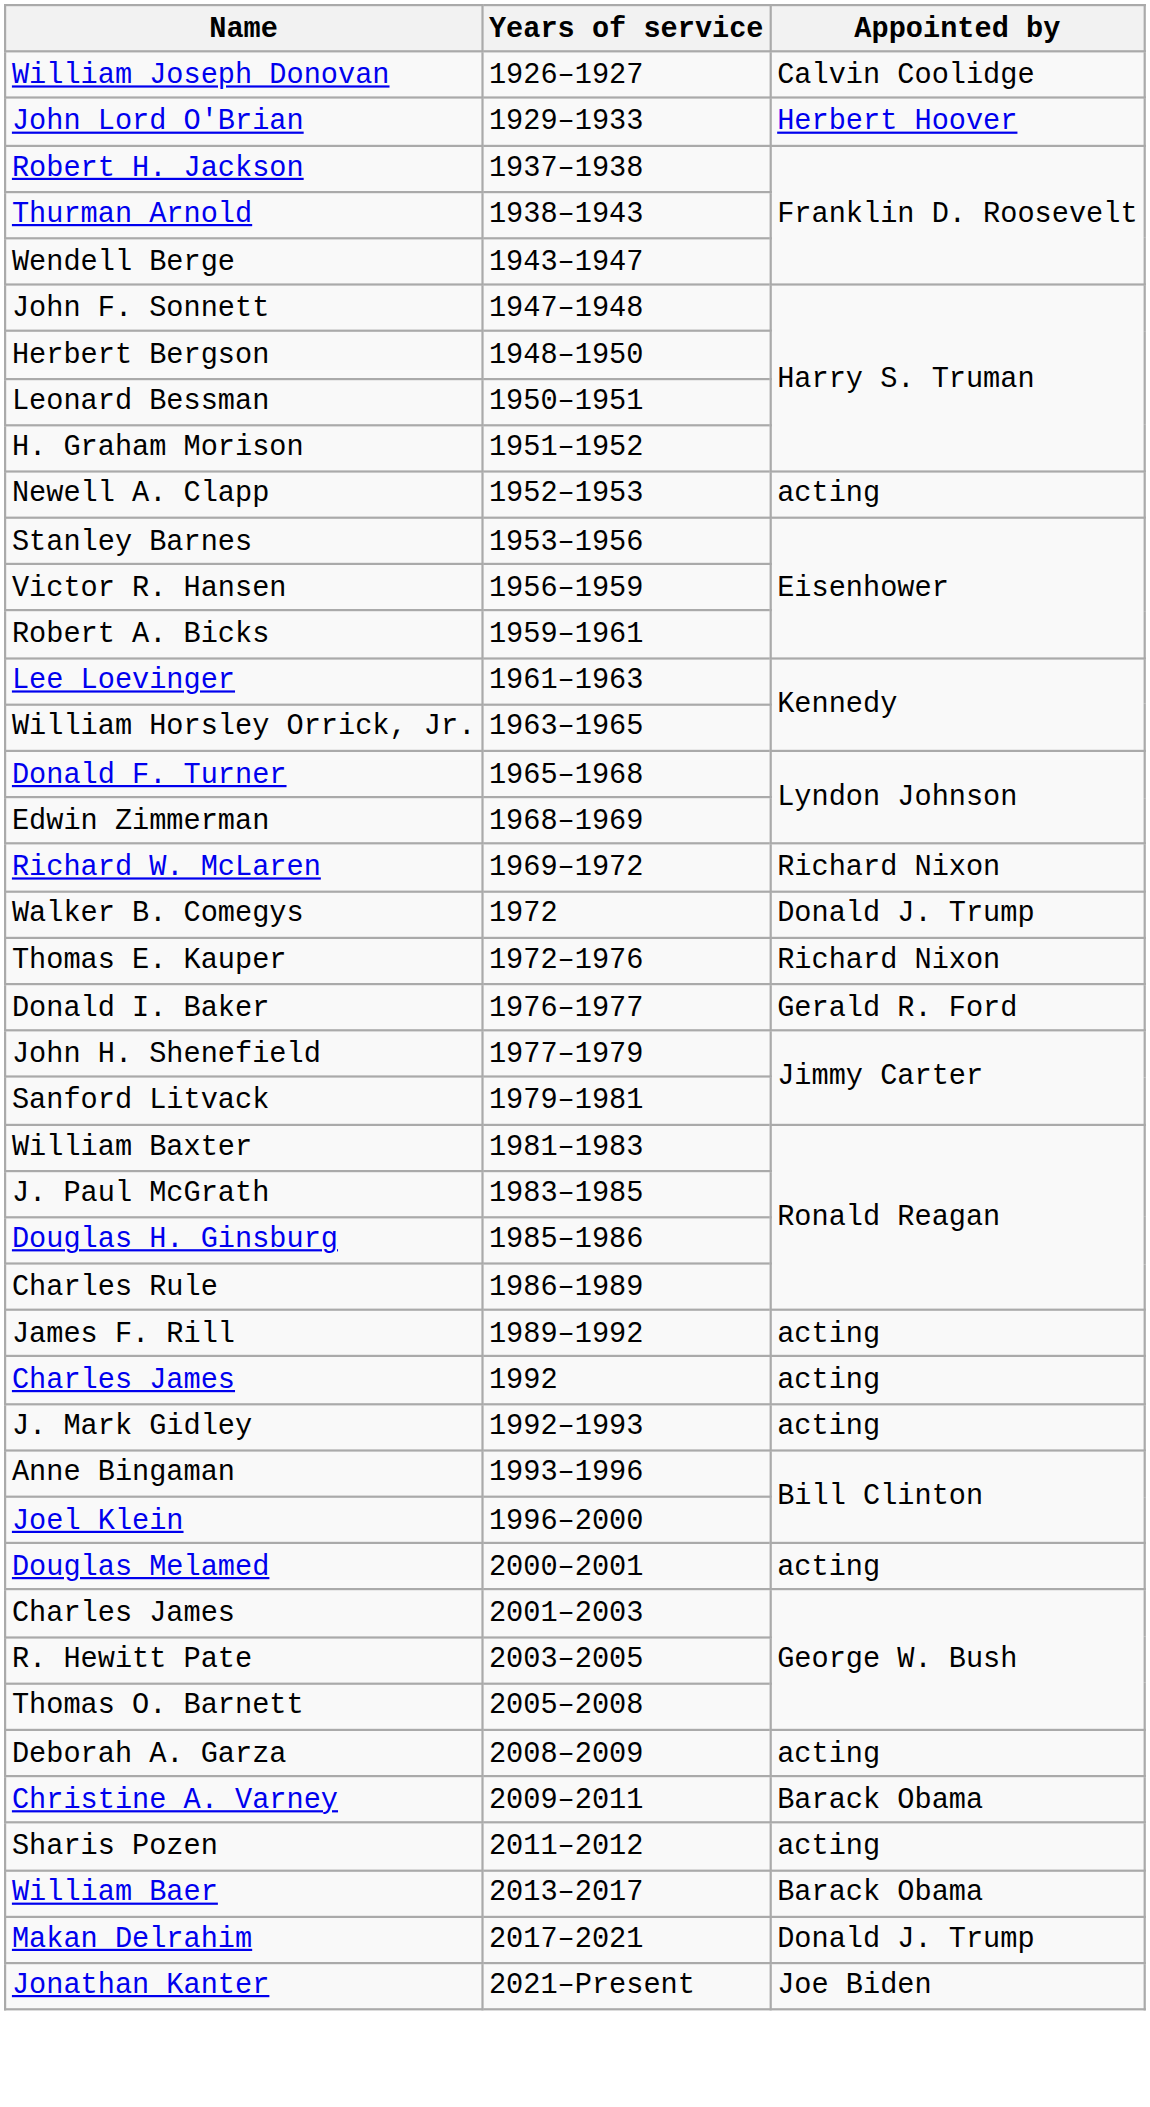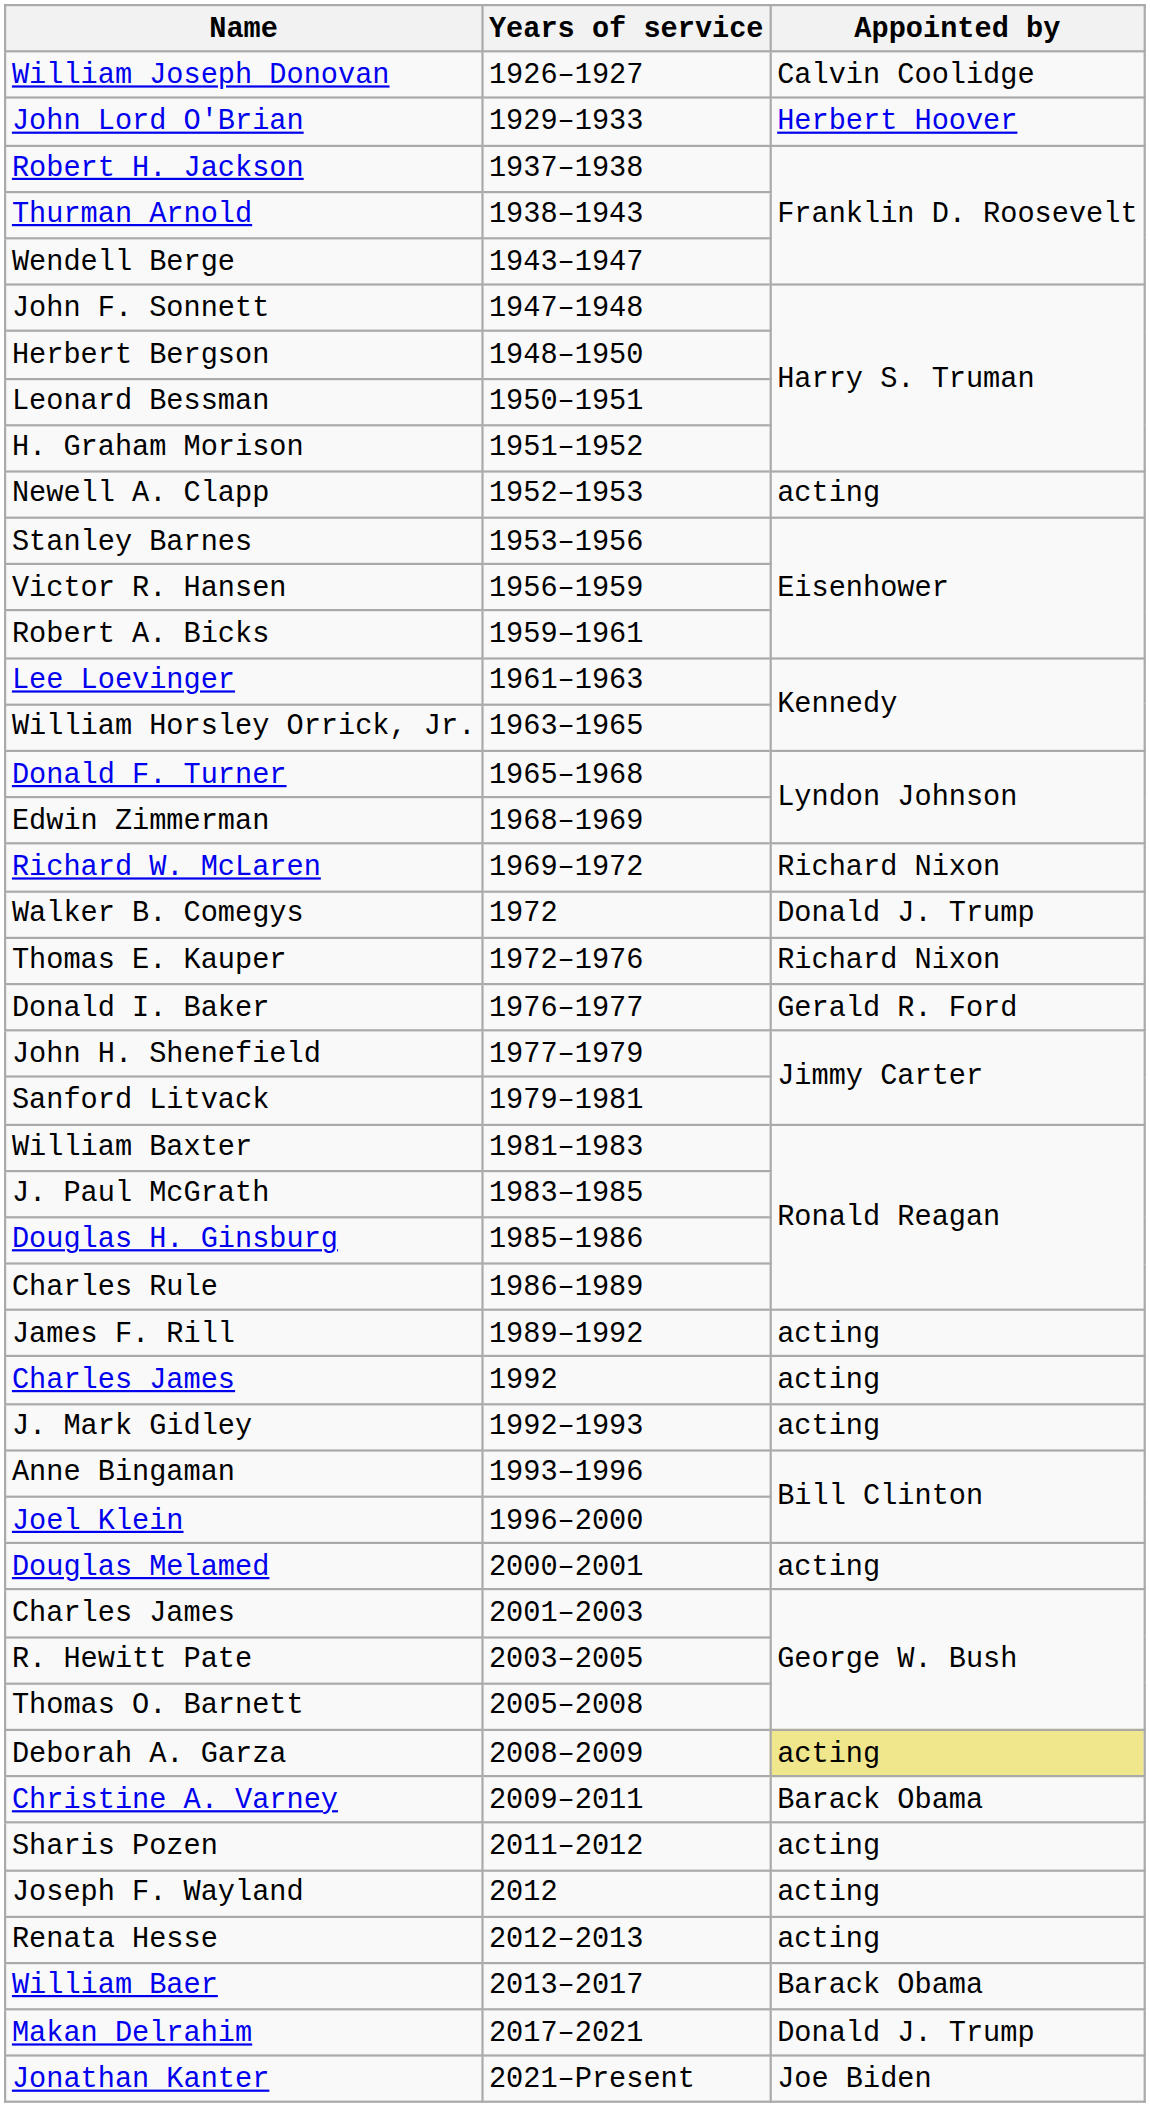 <table class="wikitable sortable">
 <tr>
 <th>Name</th>
 <th>Years of service</th>
 <th>Appointed by</th>
 </tr>
 <tr>
 <td><a href='#'>William Joseph Donovan</a></td>
 <td>1926–1927</td>
 <td>Calvin Coolidge</td>
 </tr>
 <tr>
 <td><a href='#'>John Lord O'Brian</a></td>
 <td>1929–1933</td>
 <td><a href='#'>Herbert Hoover</a></td>
 </tr>
 <tr>
 <td><a href='#'>Robert H. Jackson</a></td>
 <td>1937–1938</td>
 <td rowspan="3">Franklin D. Roosevelt</td>
 </tr>
 <tr>
 <td><a href='#'>Thurman Arnold</a></td>
 <td>1938–1943</td>
 </tr>
 <tr>
 <td>Wendell Berge</td>
 <td>1943–1947</td>
 </tr>
 <tr>
 <td>John F. Sonnett</td>
 <td>1947–1948</td>
 <td rowspan="4">Harry S. Truman</td>
 </tr>
 <tr>
 <td>Herbert Bergson</td>
 <td>1948–1950</td>
 </tr>
 <tr>
 <td>Leonard Bessman</td>
 <td>1950–1951</td>
 </tr>
 <tr>
 <td>H. Graham Morison</td>
 <td>1951–1952</td>
 </tr>
 <tr>
 <td>Newell A. Clapp</td>
 <td>1952–1953</td>
 <td>acting</td>
 </tr>
 <tr>
 <td>Stanley Barnes</td>
 <td>1953–1956</td>
 <td rowspan="3">Eisenhower</td>
 </tr>
 <tr>
 <td>Victor R. Hansen</td>
 <td>1956–1959</td>
 </tr>
 <tr>
 <td>Robert A. Bicks</td>
 <td>1959–1961</td>
 </tr>
 <tr>
 <td><a href='#'>Lee Loevinger</a></td>
 <td>1961–1963</td>
 <td rowspan="2">Kennedy</td>
 </tr>
 <tr>
 <td>William Horsley Orrick, Jr.</td>
 <td>1963–1965</td>
 </tr>
 <tr>
 <td><a href='#'>Donald F. Turner</a></td>
 <td>1965–1968</td>
 <td rowspan="2">Lyndon Johnson</td>
 </tr>
 <tr>
 <td>Edwin Zimmerman</td>
 <td>1968–1969</td>
 </tr>
 <tr>
 <td><a href='#'>Richard W. McLaren</a></td>
 <td>1969–1972</td>
 <td>Richard Nixon</td>
 </tr>
 <tr>
 <td>Walker B. Comegys</td>
 <td>1972</td>
 <td>Donald J. Trump</td>
 </tr>
 <tr>
 <td>Thomas E. Kauper</td>
 <td>1972–1976</td>
 <td>Richard Nixon</td>
 </tr>
 <tr>
 <td>Donald I. Baker</td>
 <td>1976–1977</td>
 <td>Gerald R. Ford</td>
 </tr>
 <tr>
 <td>John H. Shenefield</td>
 <td>1977–1979</td>
 <td rowspan="2">Jimmy Carter</td>
 </tr>
 <tr>
 <td>Sanford Litvack</td>
 <td>1979–1981</td>
 </tr>
 <tr>
 <td William Baxter (law professor)>William Baxter</td>
 <td>1981–1983</td>
 <td rowspan="4">Ronald Reagan</td>
 </tr>
 <tr>
 <td>J. Paul McGrath</td>
 <td>1983–1985</td>
 </tr>
 <tr>
 <td><a href='#'>Douglas H. Ginsburg</a></td>
 <td>1985–1986</td>
 </tr>
 <tr>
 <td>Charles Rule</td>
 <td>1986–1989</td>
 </tr>
 <tr>
 <td>James F. Rill</td>
 <td>1989–1992</td>
 <td>acting</td>
 </tr>
 <tr>
 <td><a href='#'>Charles James</a></td>
 <td>1992</td>
 <td>acting</td>
 </tr>
 <tr>
 <td>J. Mark Gidley</td>
 <td>1992–1993</td>
 <td>acting</td>
 </tr>
 <tr>
 <td>Anne Bingaman</td>
 <td>1993–1996</td>
 <td rowspan="2">Bill Clinton</td>
 </tr>
 <tr>
 <td><a href='#'>Joel Klein</a></td>
 <td>1996–2000</td>
 </tr>
 <tr>
 <td><a href='#'>Douglas Melamed</a></td>
 <td>2000–2001</td>
 <td>acting</td>
 </tr>
 <tr>
 <td Charles James (attorney)>Charles James</td>
 <td>2001–2003</td>
 <td rowspan="3">George W. Bush</td>
 </tr>
 <tr>
 <td>R. Hewitt Pate</td>
 <td>2003–2005</td>
 </tr>
 <tr>
 <td>Thomas O. Barnett</td>
 <td>2005–2008</td>
 </tr>
 <tr>
 <td>Deborah A. Garza</td>
 <td>2008–2009</td>
-<td>acting</td>
+<td style="background: khaki;">acting</td>
 </tr>
 <tr>
 <td><a href='#'>Christine A. Varney</a></td>
 <td>2009–2011</td>
 <td>Barack Obama</td>
 </tr>
 <tr>
 <td>Sharis Pozen</td>
 <td>2011–2012</td>
+<td>acting</td>
+</tr>
+<tr>
+<td>Joseph F. Wayland</td>
+<td>2012</td>
+<td>acting</td>
+</tr>
+<tr>
+<td>Renata Hesse</td>
+<td>2012–2013</td>
 <td>acting</td>
 </tr>
 <tr>
 <td><a href='#'>William Baer</a></td>
 <td>2013–2017</td>
 <td>Barack Obama</td>
 </tr>
 <tr>
 <td><a href='#'>Makan Delrahim</a></td>
 <td>2017–2021</td>
 <td>Donald J. Trump</td>
 </tr>
 <tr>
 <td><a href='#'>Jonathan Kanter</a></td>
 <td>2021–Present</td>
 <td>Joe Biden</td>
 </tr>
 </table>
